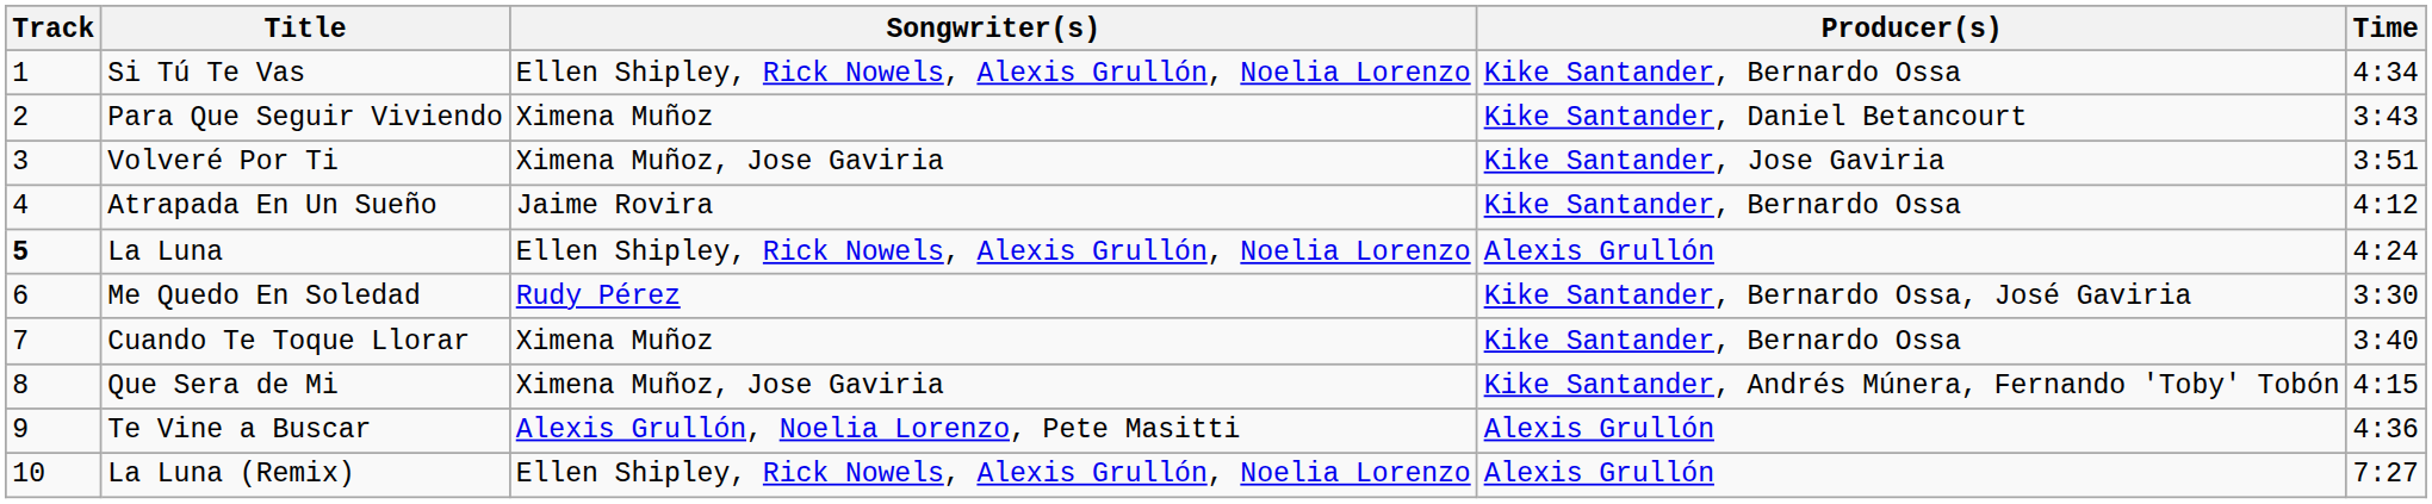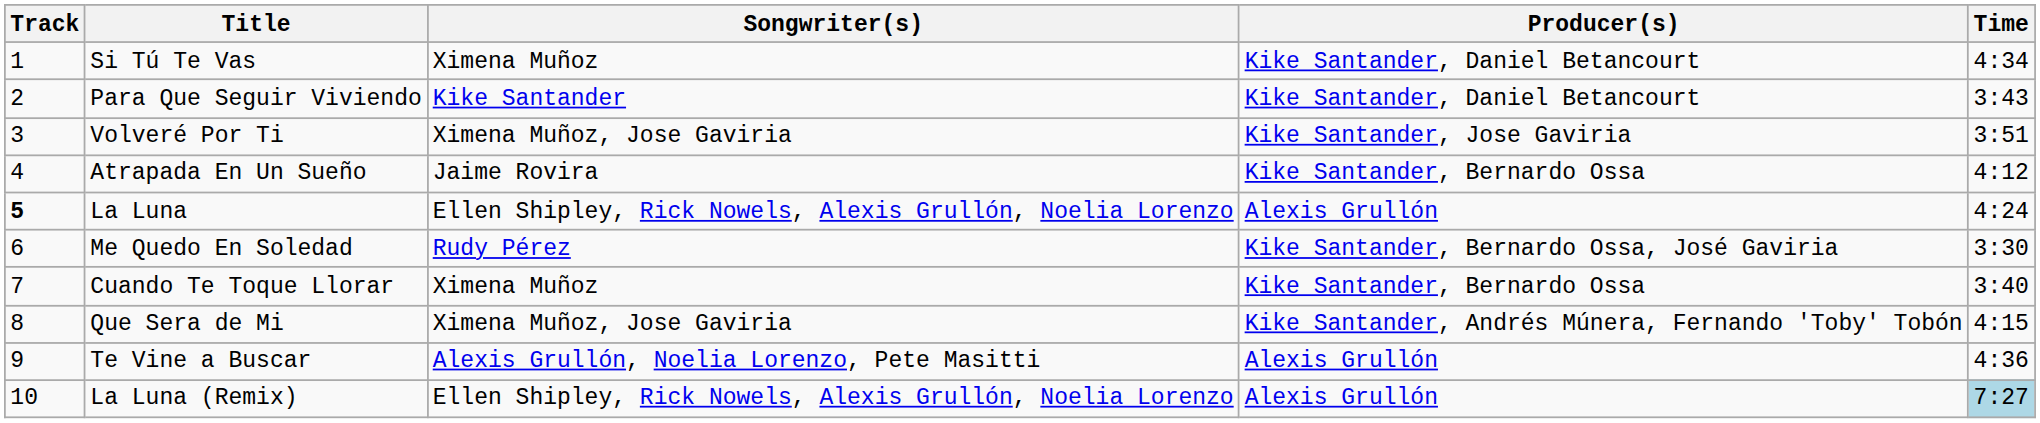 <table class="wikitable">
 <tr>
 <th>Track</th>
 <th>Title</th>
 <th>Songwriter(s)</th>
 <th>Producer(s)</th>
 <th>Time</th>
 </tr>
 <tr>
 <td>1</td>
 <td>Si Tú Te Vas</td>
-<td>Ellen Shipley, <a href='#'>Rick Nowels</a>, <a href='#'>Alexis Grullón</a>, <a href='#'>Noelia Lorenzo</a></td>
-<td><a href='#'>Kike Santander</a>, Bernardo Ossa</td>
+<td>Ximena Muñoz</td>
+<td><a href='#'>Kike Santander</a>, Daniel Betancourt</td>
 <td>4:34</td>
 </tr>
 <tr>
 <td>2</td>
 <td>Para Que Seguir Viviendo</td>
-<td>Ximena Muñoz</td>
+<td><a href='#'>Kike Santander</a></td>
 <td><a href='#'>Kike Santander</a>, Daniel Betancourt</td>
 <td>3:43</td>
 </tr>
 <tr>
 <td>3</td>
 <td>Volveré Por Ti</td>
 <td>Ximena Muñoz, Jose Gaviria</td>
 <td><a href='#'>Kike Santander</a>, Jose Gaviria</td>
 <td>3:51</td>
 </tr>
 <tr>
 <td>4</td>
 <td>Atrapada En Un Sueño</td>
 <td>Jaime Rovira</td>
 <td><a href='#'>Kike Santander</a>, Bernardo Ossa</td>
 <td>4:12</td>
 </tr>
 <tr>
 <td><strong>5</strong></td>
 <td>La Luna</td>
 <td>Ellen Shipley, <a href='#'>Rick Nowels</a>, <a href='#'>Alexis Grullón</a>, <a href='#'>Noelia Lorenzo</a></td>
 <td><a href='#'>Alexis Grullón</a></td>
 <td>4:24</td>
 </tr>
 <tr>
 <td>6</td>
 <td>Me Quedo En Soledad</td>
 <td><a href='#'>Rudy Pérez</a></td>
 <td><a href='#'>Kike Santander</a>, Bernardo Ossa, José Gaviria</td>
 <td>3:30</td>
 </tr>
 <tr>
 <td>7</td>
 <td>Cuando Te Toque Llorar</td>
 <td>Ximena Muñoz</td>
 <td><a href='#'>Kike Santander</a>, Bernardo Ossa</td>
 <td>3:40</td>
 </tr>
 <tr>
 <td>8</td>
 <td>Que Sera de Mi</td>
 <td>Ximena Muñoz, Jose Gaviria</td>
 <td><a href='#'>Kike Santander</a>, Andrés Múnera, Fernando 'Toby' Tobón</td>
 <td>4:15</td>
 </tr>
 <tr>
 <td>9</td>
 <td>Te Vine a Buscar</td>
 <td><a href='#'>Alexis Grullón</a>, <a href='#'>Noelia Lorenzo</a>, Pete Masitti</td>
 <td><a href='#'>Alexis Grullón</a></td>
 <td>4:36</td>
 </tr>
 <tr>
 <td>10</td>
 <td>La Luna (Remix)</td>
 <td>Ellen Shipley, <a href='#'>Rick Nowels</a>, <a href='#'>Alexis Grullón</a>, <a href='#'>Noelia Lorenzo</a></td>
 <td><a href='#'>Alexis Grullón</a></td>
-<td>7:27</td>
+<td style="background: lightblue;">7:27</td>
 </tr>
 </table>
